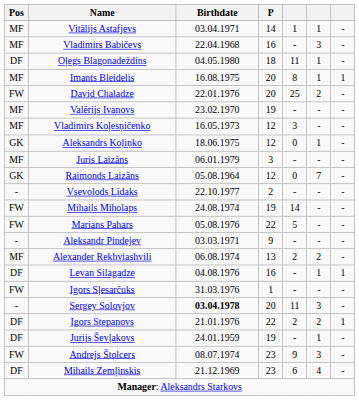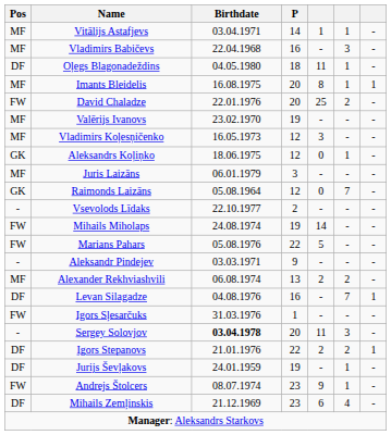 <table class="wikitable" style="font-size:95%; text-align:center;">
 <tr bgcolor="#efefef">
 <th width="30">Pos</th>
 <th width="220">Name</th>
 <th width="120">Birthdate</th>
 <th width="30">P</th>
 <th width="30"></th>
 <th width="30"></th>
 <th width="30"></th>
 </tr>
 <tr>
 <td>MF</td>
 <td> <a href='#'>Vitālijs Astafjevs</a></td>
 <td>03.04.1971</td>
 <td>14</td>
 <td>1</td>
 <td>1</td>
 <td>-</td>
 </tr>
 <tr>
 <td>MF</td>
 <td> <a href='#'>Vladimirs Babičevs</a></td>
 <td>22.04.1968</td>
 <td>16</td>
 <td>-</td>
 <td>3</td>
 <td>-</td>
 </tr>
 <tr>
 <td>DF</td>
 <td> <a href='#'>Oļegs Blagonadeždins</a></td>
 <td>04.05.1980</td>
 <td>18</td>
 <td>11</td>
 <td>1</td>
 <td>-</td>
 </tr>
 <tr>
 <td>MF</td>
 <td> <a href='#'>Imants Bleidelis</a></td>
 <td>16.08.1975</td>
 <td>20</td>
 <td>8</td>
 <td>1</td>
 <td>1</td>
 </tr>
 <tr>
 <td>FW</td>
 <td> <a href='#'>David Chaladze</a></td>
 <td>22.01.1976</td>
 <td>20</td>
 <td>25</td>
 <td>2</td>
 <td>-</td>
 </tr>
 <tr>
 <td>MF</td>
 <td> <a href='#'>Valērijs Ivanovs</a></td>
 <td>23.02.1970</td>
 <td>19</td>
 <td>-</td>
 <td>-</td>
 <td>-</td>
 </tr>
 <tr>
 <td>MF</td>
 <td> <a href='#'>Vladimirs Koļesņičenko</a></td>
 <td>16.05.1973</td>
 <td>12</td>
 <td>3</td>
 <td>-</td>
 <td>-</td>
 </tr>
 <tr>
 <td>GK</td>
 <td> <a href='#'>Aleksandrs Koļiņko</a></td>
 <td>18.06.1975</td>
 <td>12</td>
 <td>0</td>
 <td>1</td>
 <td>-</td>
 </tr>
 <tr>
 <td>MF</td>
 <td> <a href='#'>Juris Laizāns</a></td>
 <td>06.01.1979</td>
 <td>3</td>
 <td>-</td>
 <td>-</td>
 <td>-</td>
 </tr>
 <tr>
 <td>GK</td>
 <td> <a href='#'>Raimonds Laizāns</a></td>
 <td>05.08.1964</td>
 <td>12</td>
 <td>0</td>
 <td>7</td>
 <td>-</td>
 </tr>
 <tr>
 <td>-</td>
 <td> <a href='#'>Vsevolods Līdaks</a></td>
 <td>22.10.1977</td>
 <td>2</td>
 <td>-</td>
 <td>-</td>
 <td>-</td>
 </tr>
 <tr>
 <td>FW</td>
 <td> <a href='#'>Mihails Miholaps</a></td>
 <td>24.08.1974</td>
 <td>19</td>
 <td>14</td>
 <td>-</td>
 <td>-</td>
 </tr>
 <tr>
 <td>FW</td>
 <td> <a href='#'>Marians Pahars</a></td>
 <td>05.08.1976</td>
 <td>22</td>
 <td>5</td>
 <td>-</td>
 <td>-</td>
 </tr>
 <tr>
 <td>-</td>
 <td> <a href='#'>Aleksandr Pindejev</a></td>
 <td>03.03.1971</td>
 <td>9</td>
 <td>-</td>
 <td>-</td>
 <td>-</td>
 </tr>
 <tr>
 <td>MF</td>
 <td> <a href='#'>Alexander Rekhviashvili</a></td>
 <td>06.08.1974</td>
 <td>13</td>
 <td>2</td>
 <td>2</td>
 <td>-</td>
 </tr>
 <tr>
 <td>DF</td>
 <td> <a href='#'>Levan Silagadze</a></td>
 <td>04.08.1976</td>
 <td>16</td>
 <td>-</td>
-<td>1</td>
+<td>7</td>
 <td>1</td>
 </tr>
 <tr>
 <td>FW</td>
 <td> <a href='#'>Igors Sļesarčuks</a></td>
 <td>31.03.1976</td>
 <td>1</td>
 <td>-</td>
 <td>-</td>
 <td>-</td>
 </tr>
 <tr>
 <td>-</td>
 <td> <a href='#'>Sergey Solovjov</a></td>
 <td><strong>03.04.1978</strong></td>
 <td>20</td>
 <td>11</td>
 <td>3</td>
 <td>-</td>
 </tr>
 <tr>
 <td>DF</td>
 <td> <a href='#'>Igors Stepanovs</a></td>
 <td>21.01.1976</td>
 <td>22</td>
 <td>2</td>
 <td>2</td>
 <td>1</td>
 </tr>
 <tr>
 <td>DF</td>
 <td> <a href='#'>Jurijs Ševļakovs</a></td>
 <td>24.01.1959</td>
 <td>19</td>
 <td>-</td>
 <td>1</td>
 <td>-</td>
 </tr>
 <tr>
 <td>FW</td>
 <td> <a href='#'>Andrejs Štolcers</a></td>
 <td>08.07.1974</td>
 <td>23</td>
 <td>9</td>
-<td>3</td>
+<td>1</td>
 <td>-</td>
 </tr>
 <tr>
 <td>DF</td>
 <td> <a href='#'>Mihails Zemļinskis</a></td>
 <td>21.12.1969</td>
 <td>23</td>
 <td>6</td>
 <td>4</td>
 <td>-</td>
 </tr>
 <tr>
 <td colspan=7 align=center><strong>Manager</strong>:  <a href='#'>Aleksandrs Starkovs</a></td>
 </tr>
 </table>
